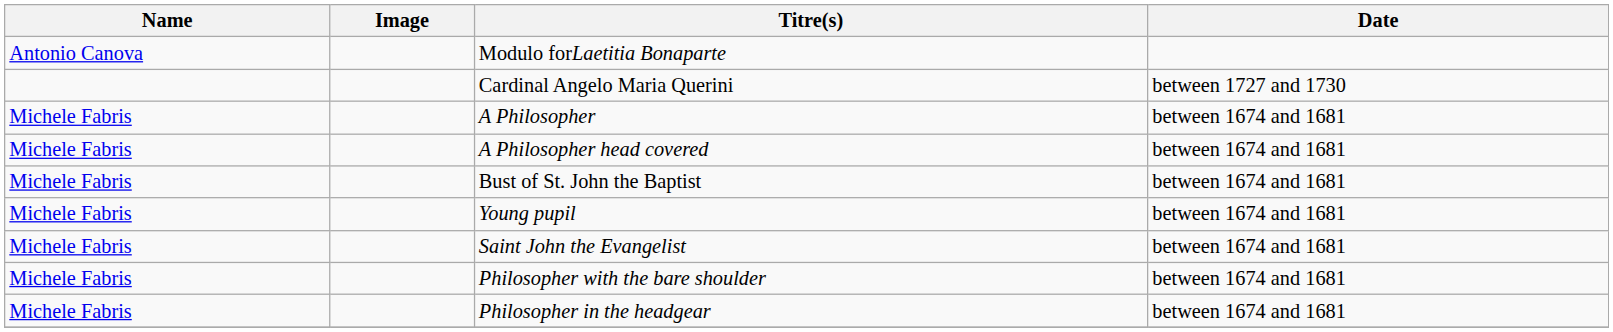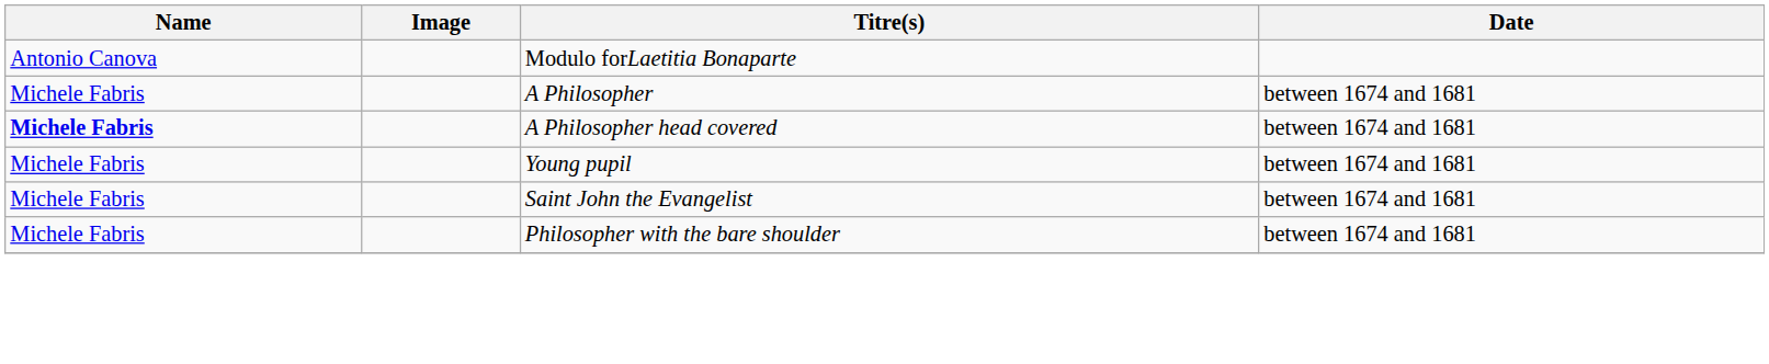 <table class='wikitable sortable' style='width:100%'>
 <tr>
 <th scope="col">Name</th>
 <th scope="col">Image</th>
 <th scope="col">Titre(s)</th>
 <th scope="col">Date</th>
 </tr>
 <tr ---->
 <td><a href='#'>Antonio Canova</a></td>
 <td></td>
 <td>Modulo for<em>Laetitia Bonaparte</em></td>
 <td></td>
 </tr>
 <tr ---->
-<td></td>
-<td></td>
-<td>Cardinal Angelo Maria Querini</td>
-<td>between 1727 and 1730</td>
-</tr>
-<tr ---->
 <td><a href='#'>Michele Fabris</a></td>
 <td></td>
 <td><em>A Philosopher</em></td>
 <td>between 1674 and 1681</td>
 </tr>
 <tr ---->
-<td><a href='#'>Michele Fabris</a></td>
+<td><strong><a href='#'>Michele Fabris</a></strong></td>
 <td></td>
 <td><em>A Philosopher head covered</em></td>
-<td>between 1674 and 1681</td>
-</tr>
-<tr ---->
-<td><a href='#'>Michele Fabris</a></td>
-<td></td>
-<td>Bust of St. John the Baptist</td>
 <td>between 1674 and 1681</td>
 </tr>
 <tr ---->
 <td><a href='#'>Michele Fabris</a></td>
 <td></td>
 <td><em>Young pupil</em></td>
 <td>between 1674 and 1681</td>
 </tr>
 <tr ---->
 <td><a href='#'>Michele Fabris</a></td>
 <td></td>
 <td><em>Saint John the Evangelist</em></td>
 <td>between 1674 and 1681</td>
 </tr>
 <tr ---->
 <td><a href='#'>Michele Fabris</a></td>
 <td></td>
 <td><em>Philosopher with the bare shoulder</em></td>
 <td>between 1674 and 1681</td>
 </tr>
 <tr ---->
-<td><a href='#'>Michele Fabris</a></td>
-<td></td>
-<td><em>Philosopher in the headgear</em></td>
-<td>between 1674 and 1681</td>
-</tr>
-<tr ---->
 </tr>
 </table>
